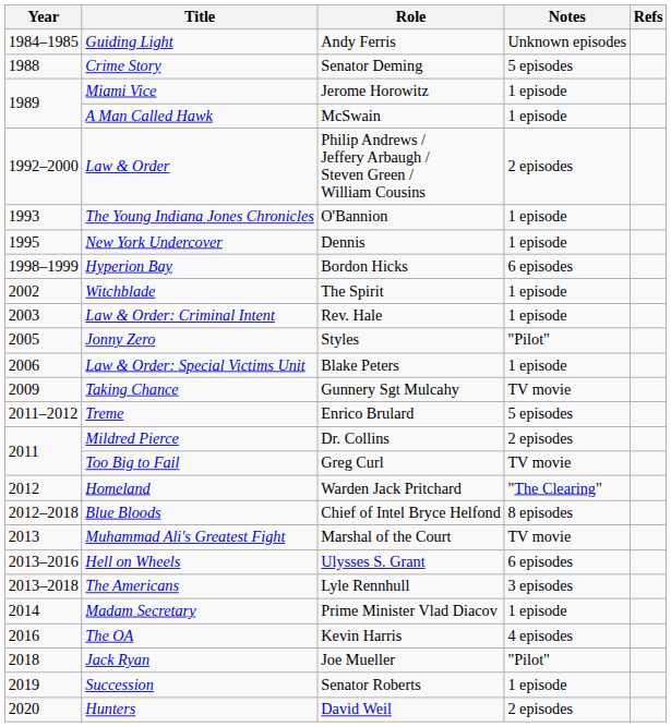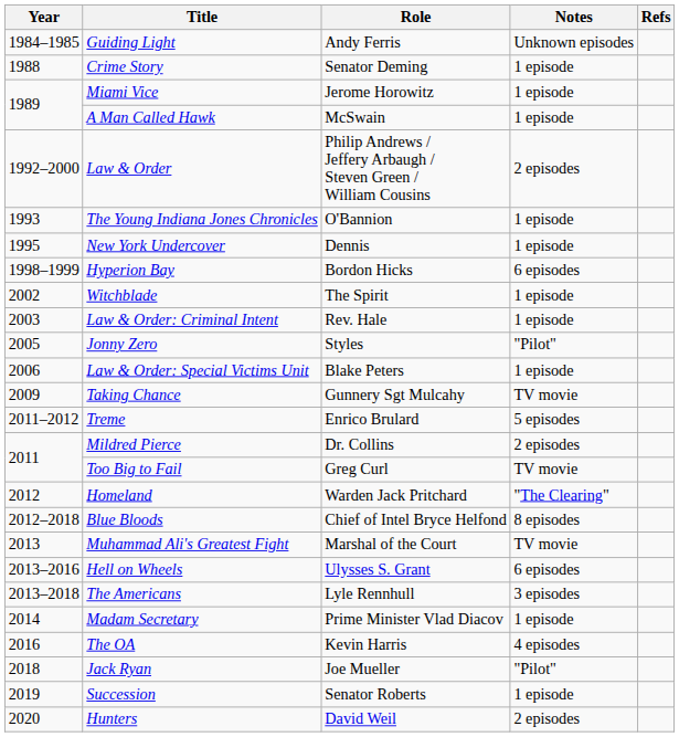 <table class="wikitable sortable">
 <tr>
 <th>Year</th>
 <th>Title</th>
 <th>Role</th>
 <th>Notes</th>
 <th>Refs</th>
 </tr>
 <tr>
 <td>1984–1985</td>
 <td><em><a href='#'>Guiding Light</a></em></td>
 <td>Andy Ferris</td>
 <td>Unknown episodes</td>
 <td></td>
 </tr>
 <tr>
 <td>1988</td>
 <td><em><a href='#'>Crime Story</a></em></td>
 <td>Senator Deming</td>
-<td>5 episodes</td>
+<td>1 episode</td>
 <td></td>
 </tr>
 <tr>
 <td rowspan=2>1989</td>
 <td><em><a href='#'>Miami Vice</a></em></td>
 <td>Jerome Horowitz</td>
 <td>1 episode</td>
 <td></td>
 </tr>
 <tr>
 <td><em><a href='#'>A Man Called Hawk</a></em></td>
 <td>McSwain</td>
 <td>1 episode</td>
 <td></td>
 </tr>
 <tr>
 <td>1992–2000</td>
 <td><em><a href='#'>Law & Order</a></em></td>
 <td>Philip Andrews /<br>Jeffery Arbaugh /<br>Steven Green /<br>William Cousins</td>
 <td>2 episodes</td>
 <td></td>
 </tr>
 <tr>
 <td>1993</td>
 <td><em><a href='#'>The Young Indiana Jones Chronicles</a></em></td>
 <td>O'Bannion</td>
 <td>1 episode</td>
 <td></td>
 </tr>
 <tr>
 <td>1995</td>
 <td><em><a href='#'>New York Undercover</a></em></td>
 <td>Dennis</td>
 <td>1 episode</td>
 <td></td>
 </tr>
 <tr>
 <td>1998–1999</td>
 <td><em><a href='#'>Hyperion Bay</a></em></td>
 <td>Bordon Hicks</td>
 <td>6 episodes</td>
 <td></td>
 </tr>
 <tr>
 <td>2002</td>
 <td><em><a href='#'>Witchblade</a></em></td>
 <td>The Spirit</td>
 <td>1 episode</td>
 <td></td>
 </tr>
 <tr>
 <td>2003</td>
 <td><em><a href='#'>Law & Order: Criminal Intent</a></em></td>
 <td>Rev. Hale</td>
 <td>1 episode</td>
 <td></td>
 </tr>
 <tr>
 <td>2005</td>
 <td><em><a href='#'>Jonny Zero</a></em></td>
 <td>Styles</td>
 <td>"Pilot"</td>
 <td></td>
 </tr>
 <tr>
 <td>2006</td>
 <td><em><a href='#'>Law & Order: Special Victims Unit</a></em></td>
 <td>Blake Peters</td>
 <td>1 episode</td>
 <td></td>
 </tr>
 <tr>
 <td>2009</td>
 <td><em><a href='#'>Taking Chance</a></em></td>
 <td>Gunnery Sgt Mulcahy</td>
 <td>TV movie</td>
 <td></td>
 </tr>
 <tr>
 <td>2011–2012</td>
 <td><em><a href='#'>Treme</a></em></td>
 <td>Enrico Brulard</td>
 <td>5 episodes</td>
 <td></td>
 </tr>
 <tr>
 <td rowspan=2>2011</td>
 <td><em><a href='#'>Mildred Pierce</a></em></td>
 <td>Dr. Collins</td>
 <td>2 episodes</td>
 <td></td>
 </tr>
 <tr>
 <td><em><a href='#'>Too Big to Fail</a></em></td>
 <td>Greg Curl</td>
 <td>TV movie</td>
 <td></td>
 </tr>
 <tr>
 <td>2012</td>
 <td><em><a href='#'>Homeland</a></em></td>
 <td>Warden Jack Pritchard</td>
 <td>"<a href='#'>The Clearing</a>"</td>
 <td></td>
 </tr>
 <tr>
 <td>2012–2018</td>
 <td><em><a href='#'>Blue Bloods</a></em></td>
 <td>Chief of Intel Bryce Helfond</td>
 <td>8 episodes</td>
 <td></td>
 </tr>
 <tr>
 <td>2013</td>
 <td><em><a href='#'>Muhammad Ali's Greatest Fight</a></em></td>
 <td>Marshal of the Court</td>
 <td>TV movie</td>
 <td></td>
 </tr>
 <tr>
 <td>2013–2016</td>
 <td><em><a href='#'>Hell on Wheels</a></em></td>
 <td><a href='#'>Ulysses S. Grant</a></td>
 <td>6 episodes</td>
 <td></td>
 </tr>
 <tr>
 <td>2013–2018</td>
 <td><em><a href='#'>The Americans</a></em></td>
 <td>Lyle Rennhull</td>
 <td>3 episodes</td>
 <td></td>
 </tr>
 <tr>
 <td>2014</td>
 <td><em><a href='#'>Madam Secretary</a></em></td>
 <td>Prime Minister Vlad Diacov</td>
 <td>1 episode</td>
 <td></td>
 </tr>
 <tr>
 <td>2016</td>
 <td><em><a href='#'>The OA</a></em></td>
 <td>Kevin Harris</td>
 <td>4 episodes</td>
 <td></td>
 </tr>
 <tr>
 <td>2018</td>
 <td><em><a href='#'>Jack Ryan</a></em></td>
 <td>Joe Mueller</td>
 <td>"Pilot"</td>
 <td></td>
 </tr>
 <tr>
 <td>2019</td>
 <td><em><a href='#'>Succession</a></em></td>
 <td>Senator Roberts</td>
 <td>1 episode</td>
 <td></td>
 </tr>
 <tr>
 <td>2020</td>
 <td><em><a href='#'>Hunters</a></em></td>
 <td><a href='#'>David Weil</a></td>
 <td>2 episodes</td>
 <td></td>
 </tr>
 </table>
